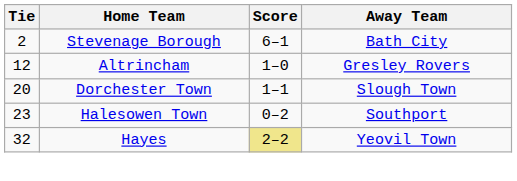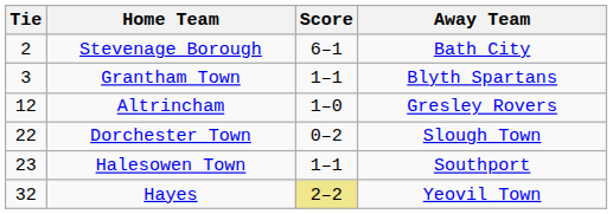 <table class="wikitable" style="text-align:center;">
 <tr>
 <th width=20>Tie</th>
 <th width=175>Home Team</th>
 <th width=20>Score</th>
 <th width=175>Away Team</th>
 </tr>
 <tr>
 <td>2</td>
 <td><a href='#'>Stevenage Borough</a></td>
 <td>6–1</td>
 <td><a href='#'>Bath City</a></td>
 </tr>
 <tr>
+<td>3</td>
+<td><a href='#'>Grantham Town</a></td>
+<td>1–1</td>
+<td><a href='#'>Blyth Spartans</a></td>
+</tr>
+<tr>
 <td>12</td>
 <td><a href='#'>Altrincham</a></td>
 <td>1–0</td>
 <td><a href='#'>Gresley Rovers</a></td>
 </tr>
 <tr>
-<td>20</td>
+<td>22</td>
 <td><a href='#'>Dorchester Town</a></td>
-<td>1–1</td>
+<td>0–2</td>
 <td><a href='#'>Slough Town</a></td>
 </tr>
 <tr>
 <td>23</td>
 <td><a href='#'>Halesowen Town</a></td>
-<td>0–2</td>
+<td>1–1</td>
 <td><a href='#'>Southport</a></td>
 </tr>
 <tr>
 <td>32</td>
 <td><a href='#'>Hayes</a></td>
 <td style="background: khaki;">2–2</td>
 <td><a href='#'>Yeovil Town</a></td>
 </tr>
 </table>
